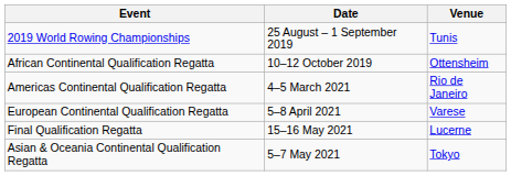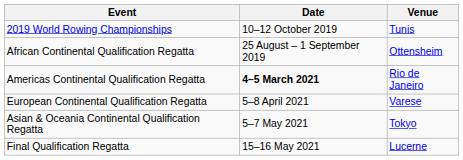 <table class="wikitable" width=700>
 <tr>
 <th>Event</th>
 <th>Date</th>
 <th>Venue</th>
 </tr>
 <tr>
 <td><a href='#'>2019 World Rowing Championships</a></td>
-<td>25 August – 1 September 2019</td>
+<td>10–12 October 2019</td>
 <td> <a href='#'>Tunis</a></td>
 </tr>
 <tr>
 <td>African Continental Qualification Regatta</td>
-<td>10–12 October 2019</td>
+<td>25 August – 1 September 2019</td>
 <td> <a href='#'>Ottensheim</a></td>
 </tr>
 <tr>
 <td>Americas Continental Qualification Regatta</td>
-<td>4–5 March 2021</td>
+<td><strong>4–5 March 2021</strong></td>
 <td> <a href='#'>Rio de Janeiro</a></td>
 </tr>
 <tr>
 <td>European Continental Qualification Regatta</td>
 <td>5–8 April 2021</td>
 <td> <a href='#'>Varese</a></td>
 </tr>
 <tr>
+<td>Asian & Oceania Continental Qualification Regatta</td>
+<td>5–7 May 2021</td>
+<td> <a href='#'>Tokyo</a></td>
+</tr>
+<tr>
 <td>Final Qualification Regatta</td>
 <td>15–16 May 2021</td>
 <td> <a href='#'>Lucerne</a></td>
 </tr>
-<tr>
-<td>Asian & Oceania Continental Qualification Regatta</td>
-<td>5–7 May 2021</td>
-<td> <a href='#'>Tokyo</a></td>
-</tr>
 </table>
